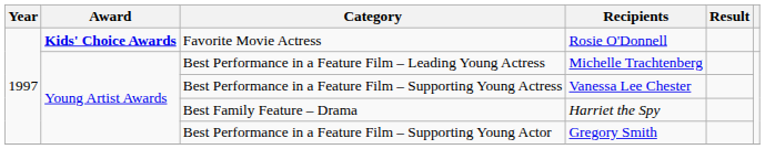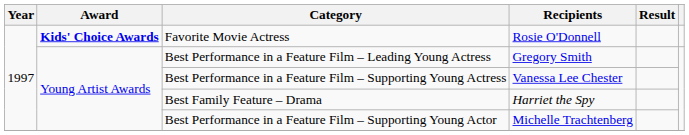 <table class="wikitable sortable">
 <tr>
 <th>Year</th>
 <th>Award</th>
 <th>Category</th>
 <th>Recipients</th>
 <th>Result</th>
 <th class="unsortable"></th>
 </tr>
 <tr>
 <td rowspan="5">1997</td>
 <td><strong><a href='#'>Kids' Choice Awards</a></strong></td>
 <td>Favorite Movie Actress</td>
 <td><a href='#'>Rosie O'Donnell</a></td>
 <td></td>
 <td align=center></td>
 </tr>
 <tr>
 <td rowspan="4"><a href='#'>Young Artist Awards</a></td>
 <td>Best Performance in a Feature Film – Leading Young Actress</td>
-<td><a href='#'>Michelle Trachtenberg</a></td>
+<td><a href='#'>Gregory Smith</a></td>
 <td></td>
 <td rowspan="4" align=center></td>
 </tr>
 <tr>
 <td>Best Performance in a Feature Film – Supporting Young Actress</td>
 <td><a href='#'>Vanessa Lee Chester</a></td>
 <td></td>
 </tr>
 <tr>
 <td>Best Family Feature – Drama</td>
 <td><em>Harriet the Spy</em></td>
 <td></td>
 </tr>
 <tr>
 <td>Best Performance in a Feature Film – Supporting Young Actor</td>
-<td><a href='#'>Gregory Smith</a></td>
+<td><a href='#'>Michelle Trachtenberg</a></td>
 <td></td>
 </tr>
 <tr>
 </tr>
 </table>
